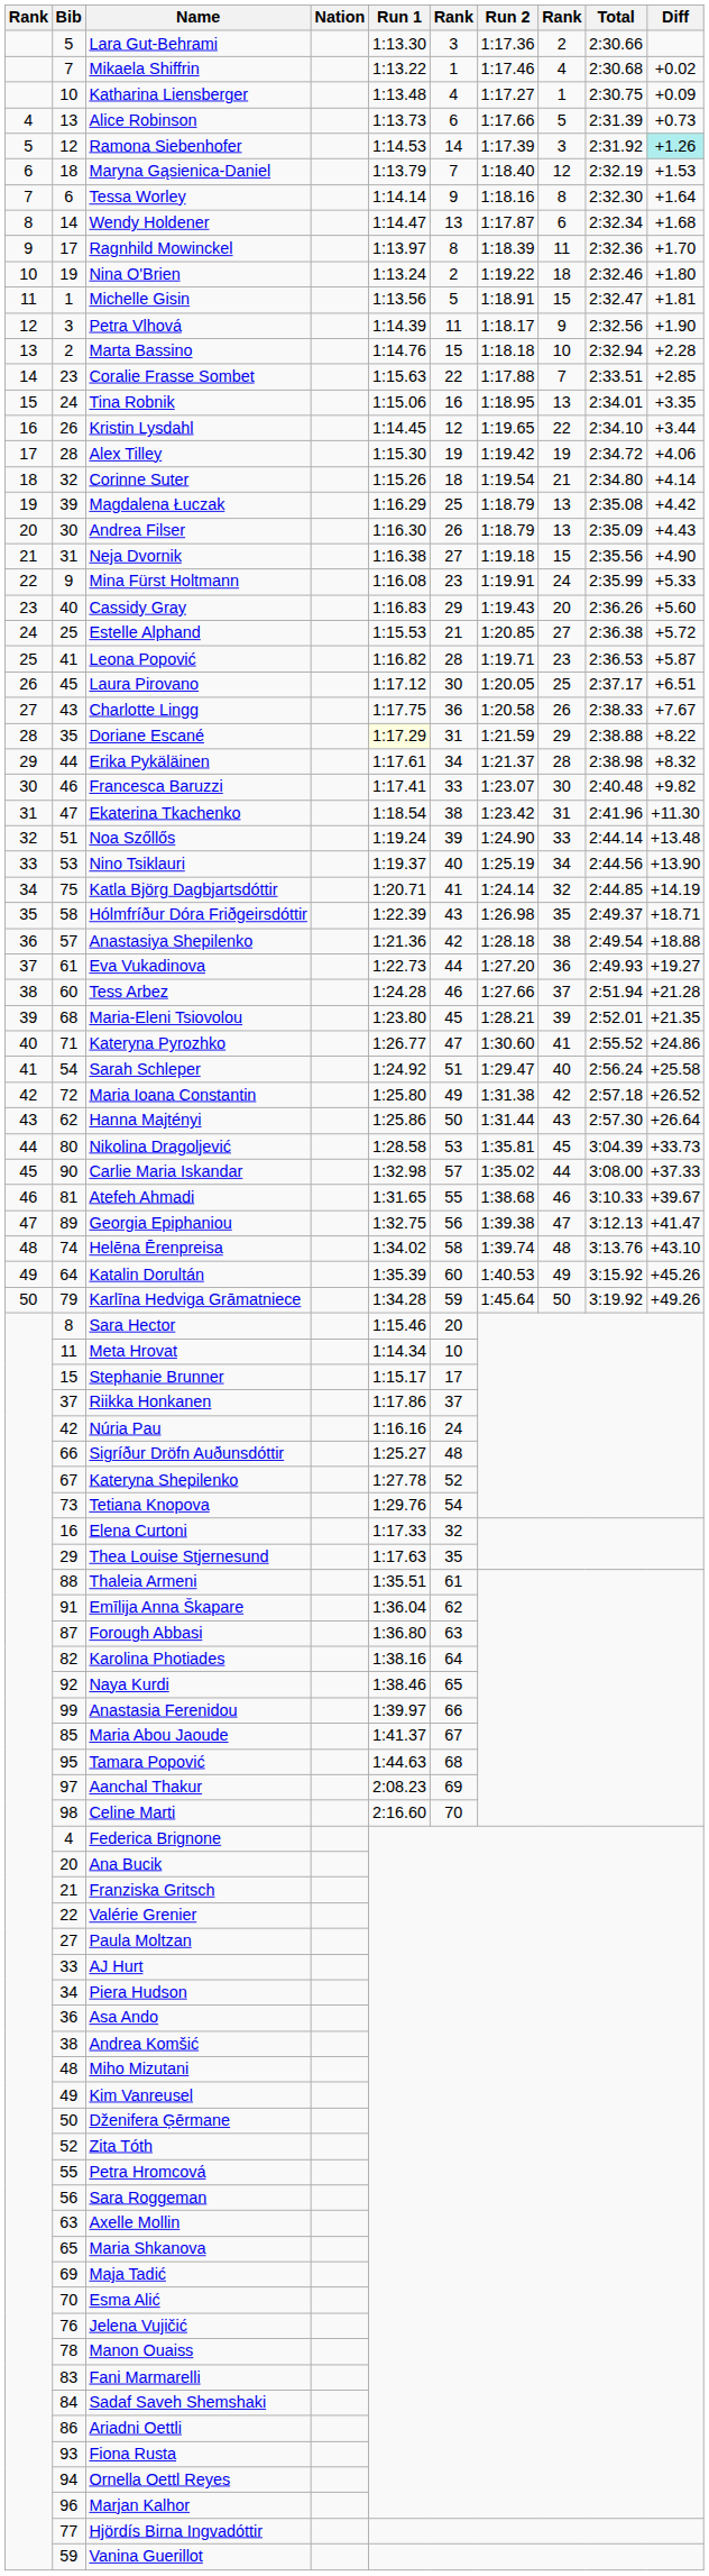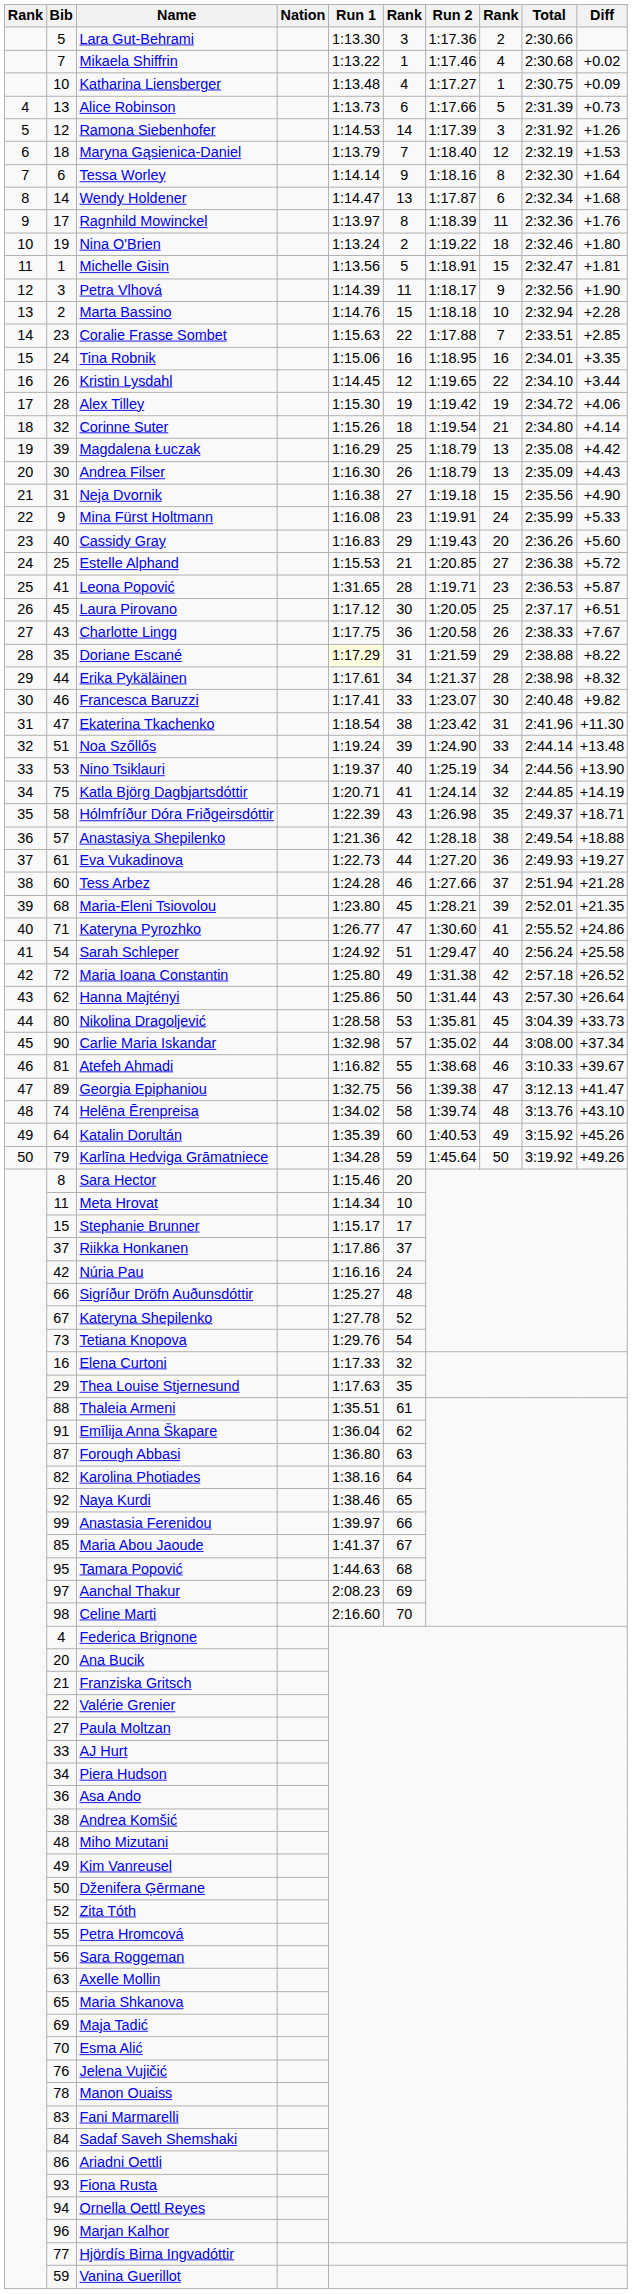 <table class="wikitable sortable" style="text-align:center">
 <tr>
 <th>Rank</th>
 <th>Bib</th>
 <th>Name</th>
 <th>Nation</th>
 <th>Run 1</th>
 <th>Rank</th>
 <th>Run 2</th>
 <th>Rank</th>
 <th>Total</th>
 <th>Diff</th>
 </tr>
 <tr>
 <td></td>
 <td>5</td>
 <td align=left><a href='#'>Lara Gut-Behrami</a></td>
 <td align=left> </td>
 <td>1:13.30</td>
 <td>3</td>
 <td>1:17.36</td>
 <td>2</td>
 <td>2:30.66</td>
 <td></td>
 </tr>
 <tr>
 <td></td>
 <td>7</td>
 <td align=left><a href='#'>Mikaela Shiffrin</a></td>
 <td align=left></td>
 <td>1:13.22</td>
 <td>1</td>
 <td>1:17.46</td>
 <td>4</td>
 <td>2:30.68</td>
 <td>+0.02</td>
 </tr>
 <tr>
 <td></td>
 <td>10</td>
 <td align=left><a href='#'>Katharina Liensberger</a></td>
 <td align=left></td>
 <td>1:13.48</td>
 <td>4</td>
 <td>1:17.27</td>
 <td>1</td>
 <td>2:30.75</td>
 <td>+0.09</td>
 </tr>
 <tr>
 <td>4</td>
 <td>13</td>
 <td align=left><a href='#'>Alice Robinson</a></td>
 <td align=left></td>
 <td>1:13.73</td>
 <td>6</td>
 <td>1:17.66</td>
 <td>5</td>
 <td>2:31.39</td>
 <td>+0.73</td>
 </tr>
 <tr>
 <td>5</td>
 <td>12</td>
 <td align=left><a href='#'>Ramona Siebenhofer</a></td>
 <td align=left></td>
 <td>1:14.53</td>
 <td>14</td>
 <td>1:17.39</td>
 <td>3</td>
 <td>2:31.92</td>
-<td style="background: paleturquoise;">+1.26</td>
+<td>+1.26</td>
 </tr>
 <tr>
 <td>6</td>
 <td>18</td>
 <td align=left><a href='#'>Maryna Gąsienica-Daniel</a></td>
 <td align=left></td>
 <td>1:13.79</td>
 <td>7</td>
 <td>1:18.40</td>
 <td>12</td>
 <td>2:32.19</td>
 <td>+1.53</td>
 </tr>
 <tr>
 <td>7</td>
 <td>6</td>
 <td align=left><a href='#'>Tessa Worley</a></td>
 <td align=left></td>
 <td>1:14.14</td>
 <td>9</td>
 <td>1:18.16</td>
 <td>8</td>
 <td>2:32.30</td>
 <td>+1.64</td>
 </tr>
 <tr>
 <td>8</td>
 <td>14</td>
 <td align=left><a href='#'>Wendy Holdener</a></td>
 <td align=left> </td>
 <td>1:14.47</td>
 <td>13</td>
 <td>1:17.87</td>
 <td>6</td>
 <td>2:32.34</td>
 <td>+1.68</td>
 </tr>
 <tr>
 <td>9</td>
 <td>17</td>
 <td align=left><a href='#'>Ragnhild Mowinckel</a></td>
 <td align=left></td>
 <td>1:13.97</td>
 <td>8</td>
 <td>1:18.39</td>
 <td>11</td>
 <td>2:32.36</td>
-<td>+1.70</td>
+<td>+1.76</td>
 </tr>
 <tr>
 <td>10</td>
 <td>19</td>
 <td align=left><a href='#'>Nina O'Brien</a></td>
 <td align=left></td>
 <td>1:13.24</td>
 <td>2</td>
 <td>1:19.22</td>
 <td>18</td>
 <td>2:32.46</td>
 <td>+1.80</td>
 </tr>
 <tr>
 <td>11</td>
 <td>1</td>
 <td align=left><a href='#'>Michelle Gisin</a></td>
 <td align=left> </td>
 <td>1:13.56</td>
 <td>5</td>
 <td>1:18.91</td>
 <td>15</td>
 <td>2:32.47</td>
 <td>+1.81</td>
 </tr>
 <tr>
 <td>12</td>
 <td>3</td>
 <td align=left><a href='#'>Petra Vlhová</a></td>
 <td align=left></td>
 <td>1:14.39</td>
 <td>11</td>
 <td>1:18.17</td>
 <td>9</td>
 <td>2:32.56</td>
 <td>+1.90</td>
 </tr>
 <tr>
 <td>13</td>
 <td>2</td>
 <td align=left><a href='#'>Marta Bassino</a></td>
 <td align=left></td>
 <td>1:14.76</td>
 <td>15</td>
 <td>1:18.18</td>
 <td>10</td>
 <td>2:32.94</td>
 <td>+2.28</td>
 </tr>
 <tr>
 <td>14</td>
 <td>23</td>
 <td align=left><a href='#'>Coralie Frasse Sombet</a></td>
 <td align=left></td>
 <td>1:15.63</td>
 <td>22</td>
 <td>1:17.88</td>
 <td>7</td>
 <td>2:33.51</td>
 <td>+2.85</td>
 </tr>
 <tr>
 <td>15</td>
 <td>24</td>
 <td align=left><a href='#'>Tina Robnik</a></td>
 <td align=left></td>
 <td>1:15.06</td>
 <td>16</td>
 <td>1:18.95</td>
-<td>13</td>
+<td>16</td>
 <td>2:34.01</td>
 <td>+3.35</td>
 </tr>
 <tr>
 <td>16</td>
 <td>26</td>
 <td align=left><a href='#'>Kristin Lysdahl</a></td>
 <td align=left></td>
 <td>1:14.45</td>
 <td>12</td>
 <td>1:19.65</td>
 <td>22</td>
 <td>2:34.10</td>
 <td>+3.44</td>
 </tr>
 <tr>
 <td>17</td>
 <td>28</td>
 <td align=left><a href='#'>Alex Tilley</a></td>
 <td align=left></td>
 <td>1:15.30</td>
 <td>19</td>
 <td>1:19.42</td>
 <td>19</td>
 <td>2:34.72</td>
 <td>+4.06</td>
 </tr>
 <tr>
 <td>18</td>
 <td>32</td>
 <td align=left><a href='#'>Corinne Suter</a></td>
 <td align=left> </td>
 <td>1:15.26</td>
 <td>18</td>
 <td>1:19.54</td>
 <td>21</td>
 <td>2:34.80</td>
 <td>+4.14</td>
 </tr>
 <tr>
 <td>19</td>
 <td>39</td>
 <td align=left><a href='#'>Magdalena Łuczak</a></td>
 <td align=left></td>
 <td>1:16.29</td>
 <td>25</td>
 <td>1:18.79</td>
 <td>13</td>
 <td>2:35.08</td>
 <td>+4.42</td>
 </tr>
 <tr>
 <td>20</td>
 <td>30</td>
 <td align=left><a href='#'>Andrea Filser</a></td>
 <td align=left></td>
 <td>1:16.30</td>
 <td>26</td>
 <td>1:18.79</td>
 <td>13</td>
 <td>2:35.09</td>
 <td>+4.43</td>
 </tr>
 <tr>
 <td>21</td>
 <td>31</td>
 <td align=left><a href='#'>Neja Dvornik</a></td>
 <td align=left></td>
 <td>1:16.38</td>
 <td>27</td>
 <td>1:19.18</td>
 <td>15</td>
 <td>2:35.56</td>
 <td>+4.90</td>
 </tr>
 <tr>
 <td>22</td>
 <td>9</td>
 <td align=left><a href='#'>Mina Fürst Holtmann</a></td>
 <td align=left></td>
 <td>1:16.08</td>
 <td>23</td>
 <td>1:19.91</td>
 <td>24</td>
 <td>2:35.99</td>
 <td>+5.33</td>
 </tr>
 <tr>
 <td>23</td>
 <td>40</td>
 <td align=left><a href='#'>Cassidy Gray</a></td>
 <td align=left></td>
 <td>1:16.83</td>
 <td>29</td>
 <td>1:19.43</td>
 <td>20</td>
 <td>2:36.26</td>
 <td>+5.60</td>
 </tr>
 <tr>
 <td>24</td>
 <td>25</td>
 <td align=left><a href='#'>Estelle Alphand</a></td>
 <td align=left></td>
 <td>1:15.53</td>
 <td>21</td>
 <td>1:20.85</td>
 <td>27</td>
 <td>2:36.38</td>
 <td>+5.72</td>
 </tr>
 <tr>
 <td>25</td>
 <td>41</td>
 <td align=left><a href='#'>Leona Popović</a></td>
 <td align=left></td>
-<td>1:16.82</td>
+<td>1:31.65</td>
 <td>28</td>
 <td>1:19.71</td>
 <td>23</td>
 <td>2:36.53</td>
 <td>+5.87</td>
 </tr>
 <tr>
 <td>26</td>
 <td>45</td>
 <td align=left><a href='#'>Laura Pirovano</a></td>
 <td align=left></td>
 <td>1:17.12</td>
 <td>30</td>
 <td>1:20.05</td>
 <td>25</td>
 <td>2:37.17</td>
 <td>+6.51</td>
 </tr>
 <tr>
 <td>27</td>
 <td>43</td>
 <td align=left><a href='#'>Charlotte Lingg</a></td>
 <td align=left></td>
 <td>1:17.75</td>
 <td>36</td>
 <td>1:20.58</td>
 <td>26</td>
 <td>2:38.33</td>
 <td>+7.67</td>
 </tr>
 <tr>
 <td>28</td>
 <td>35</td>
 <td align=left><a href='#'>Doriane Escané</a></td>
 <td align=left></td>
 <td style="background: lightyellow;">1:17.29</td>
 <td>31</td>
 <td>1:21.59</td>
 <td>29</td>
 <td>2:38.88</td>
 <td>+8.22</td>
 </tr>
 <tr>
 <td>29</td>
 <td>44</td>
 <td align=left><a href='#'>Erika Pykäläinen</a></td>
 <td align=left></td>
 <td>1:17.61</td>
 <td>34</td>
 <td>1:21.37</td>
 <td>28</td>
 <td>2:38.98</td>
 <td>+8.32</td>
 </tr>
 <tr>
 <td>30</td>
 <td>46</td>
 <td align=left><a href='#'>Francesca Baruzzi</a></td>
 <td align=left></td>
 <td>1:17.41</td>
 <td>33</td>
 <td>1:23.07</td>
 <td>30</td>
 <td>2:40.48</td>
 <td>+9.82</td>
 </tr>
 <tr>
 <td>31</td>
 <td>47</td>
 <td align=left><a href='#'>Ekaterina Tkachenko</a></td>
 <td align=left></td>
 <td>1:18.54</td>
 <td>38</td>
 <td>1:23.42</td>
 <td>31</td>
 <td>2:41.96</td>
 <td>+11.30</td>
 </tr>
 <tr>
 <td>32</td>
 <td>51</td>
 <td align=left><a href='#'>Noa Szőllős</a></td>
 <td align=left></td>
 <td>1:19.24</td>
 <td>39</td>
 <td>1:24.90</td>
 <td>33</td>
 <td>2:44.14</td>
 <td>+13.48</td>
 </tr>
 <tr>
 <td>33</td>
 <td>53</td>
 <td align=left><a href='#'>Nino Tsiklauri</a></td>
 <td align=left></td>
 <td>1:19.37</td>
 <td>40</td>
 <td>1:25.19</td>
 <td>34</td>
 <td>2:44.56</td>
 <td>+13.90</td>
 </tr>
 <tr>
 <td>34</td>
 <td>75</td>
 <td align=left><a href='#'>Katla Björg Dagbjartsdóttir</a></td>
 <td align=left></td>
 <td>1:20.71</td>
 <td>41</td>
 <td>1:24.14</td>
 <td>32</td>
 <td>2:44.85</td>
 <td>+14.19</td>
 </tr>
 <tr>
 <td>35</td>
 <td>58</td>
 <td align=left><a href='#'>Hólmfríður Dóra Friðgeirsdóttir</a></td>
 <td align=left></td>
 <td>1:22.39</td>
 <td>43</td>
 <td>1:26.98</td>
 <td>35</td>
 <td>2:49.37</td>
 <td>+18.71</td>
 </tr>
 <tr>
 <td>36</td>
 <td>57</td>
 <td align=left><a href='#'>Anastasiya Shepilenko</a></td>
 <td align=left></td>
 <td>1:21.36</td>
 <td>42</td>
 <td>1:28.18</td>
 <td>38</td>
 <td>2:49.54</td>
 <td>+18.88</td>
 </tr>
 <tr>
 <td>37</td>
 <td>61</td>
 <td align=left><a href='#'>Eva Vukadinova</a></td>
 <td align=left></td>
 <td>1:22.73</td>
 <td>44</td>
 <td>1:27.20</td>
 <td>36</td>
 <td>2:49.93</td>
 <td>+19.27</td>
 </tr>
 <tr>
 <td>38</td>
 <td>60</td>
 <td align=left><a href='#'>Tess Arbez</a></td>
 <td align=left></td>
 <td>1:24.28</td>
 <td>46</td>
 <td>1:27.66</td>
 <td>37</td>
 <td>2:51.94</td>
 <td>+21.28</td>
 </tr>
 <tr>
 <td>39</td>
 <td>68</td>
 <td align=left><a href='#'>Maria-Eleni Tsiovolou</a></td>
 <td align=left></td>
 <td>1:23.80</td>
 <td>45</td>
 <td>1:28.21</td>
 <td>39</td>
 <td>2:52.01</td>
 <td>+21.35</td>
 </tr>
 <tr>
 <td>40</td>
 <td>71</td>
 <td align=left><a href='#'>Kateryna Pyrozhko</a></td>
 <td align=left></td>
 <td>1:26.77</td>
 <td>47</td>
 <td>1:30.60</td>
 <td>41</td>
 <td>2:55.52</td>
 <td>+24.86</td>
 </tr>
 <tr>
 <td>41</td>
 <td>54</td>
 <td align=left><a href='#'>Sarah Schleper</a></td>
 <td align=left></td>
 <td>1:24.92</td>
 <td>51</td>
 <td>1:29.47</td>
 <td>40</td>
 <td>2:56.24</td>
 <td>+25.58</td>
 </tr>
 <tr>
 <td>42</td>
 <td>72</td>
 <td align=left><a href='#'>Maria Ioana Constantin</a></td>
 <td align=left></td>
 <td>1:25.80</td>
 <td>49</td>
 <td>1:31.38</td>
 <td>42</td>
 <td>2:57.18</td>
 <td>+26.52</td>
 </tr>
 <tr>
 <td>43</td>
 <td>62</td>
 <td align=left><a href='#'>Hanna Majtényi</a></td>
 <td align=left></td>
 <td>1:25.86</td>
 <td>50</td>
 <td>1:31.44</td>
 <td>43</td>
 <td>2:57.30</td>
 <td>+26.64</td>
 </tr>
 <tr>
 <td>44</td>
 <td>80</td>
 <td align=left><a href='#'>Nikolina Dragoljević</a></td>
 <td align=left></td>
 <td>1:28.58</td>
 <td>53</td>
 <td>1:35.81</td>
 <td>45</td>
 <td>3:04.39</td>
 <td>+33.73</td>
 </tr>
 <tr>
 <td>45</td>
 <td>90</td>
 <td align=left><a href='#'>Carlie Maria Iskandar</a></td>
 <td align=left></td>
 <td>1:32.98</td>
 <td>57</td>
 <td>1:35.02</td>
 <td>44</td>
 <td>3:08.00</td>
-<td>+37.33</td>
+<td>+37.34</td>
 </tr>
 <tr>
 <td>46</td>
 <td>81</td>
 <td align=left><a href='#'>Atefeh Ahmadi</a></td>
 <td align=left></td>
-<td>1:31.65</td>
+<td>1:16.82</td>
 <td>55</td>
 <td>1:38.68</td>
 <td>46</td>
 <td>3:10.33</td>
 <td>+39.67</td>
 </tr>
 <tr>
 <td>47</td>
 <td>89</td>
 <td align=left><a href='#'>Georgia Epiphaniou</a></td>
 <td align=left></td>
 <td>1:32.75</td>
 <td>56</td>
 <td>1:39.38</td>
 <td>47</td>
 <td>3:12.13</td>
 <td>+41.47</td>
 </tr>
 <tr>
 <td>48</td>
 <td>74</td>
 <td align=left><a href='#'>Helēna Ērenpreisa</a></td>
 <td align=left></td>
 <td>1:34.02</td>
 <td>58</td>
 <td>1:39.74</td>
 <td>48</td>
 <td>3:13.76</td>
 <td>+43.10</td>
 </tr>
 <tr>
 <td>49</td>
 <td>64</td>
 <td align=left><a href='#'>Katalin Dorultán</a></td>
 <td align=left></td>
 <td>1:35.39</td>
 <td>60</td>
 <td>1:40.53</td>
 <td>49</td>
 <td>3:15.92</td>
 <td>+45.26</td>
 </tr>
 <tr>
 <td>50</td>
 <td>79</td>
 <td align=left><a href='#'>Karlīna Hedviga Grāmatniece</a></td>
 <td align=left></td>
 <td>1:34.28</td>
 <td>59</td>
 <td>1:45.64</td>
 <td>50</td>
 <td>3:19.92</td>
 <td>+49.26</td>
 </tr>
 <tr>
 <td rowspan=49></td>
 <td>8</td>
 <td align=left><a href='#'>Sara Hector</a></td>
 <td align=left></td>
 <td>1:15.46</td>
 <td>20</td>
 <td colspan=4 rowspan=8></td>
 </tr>
 <tr>
 <td>11</td>
 <td align=left><a href='#'>Meta Hrovat</a></td>
 <td align=left></td>
 <td>1:14.34</td>
 <td>10</td>
 </tr>
 <tr>
 <td>15</td>
 <td align=left><a href='#'>Stephanie Brunner</a></td>
 <td align=left></td>
 <td>1:15.17</td>
 <td>17</td>
 </tr>
 <tr>
 <td>37</td>
 <td align=left><a href='#'>Riikka Honkanen</a></td>
 <td align=left></td>
 <td>1:17.86</td>
 <td>37</td>
 </tr>
 <tr>
 <td>42</td>
 <td align=left><a href='#'>Núria Pau</a></td>
 <td align=left></td>
 <td>1:16.16</td>
 <td>24</td>
 </tr>
 <tr>
 <td>66</td>
 <td align=left><a href='#'>Sigríður Dröfn Auðunsdóttir</a></td>
 <td align=left></td>
 <td>1:25.27</td>
 <td>48</td>
 </tr>
 <tr>
 <td>67</td>
 <td align=left><a href='#'>Kateryna Shepilenko</a></td>
 <td align=left></td>
 <td>1:27.78</td>
 <td>52</td>
 </tr>
 <tr>
 <td>73</td>
 <td align=left><a href='#'>Tetiana Knopova</a></td>
 <td align=left></td>
 <td>1:29.76</td>
 <td>54</td>
 </tr>
 <tr>
 <td>16</td>
 <td align=left><a href='#'>Elena Curtoni</a></td>
 <td align=left></td>
 <td>1:17.33</td>
 <td>32</td>
 <td colspan=4 rowspan=2></td>
 </tr>
 <tr>
 <td>29</td>
 <td align=left><a href='#'>Thea Louise Stjernesund</a></td>
 <td align=left></td>
 <td>1:17.63</td>
 <td>35</td>
 </tr>
 <tr>
 <td>88</td>
 <td align=left><a href='#'>Thaleia Armeni</a></td>
 <td align=left></td>
 <td>1:35.51</td>
 <td>61</td>
 <td colspan=4 rowspan=10></td>
 </tr>
 <tr>
 <td>91</td>
 <td align=left><a href='#'>Emīlija Anna Škapare</a></td>
 <td align=left></td>
 <td>1:36.04</td>
 <td>62</td>
 </tr>
 <tr>
 <td>87</td>
 <td align=left><a href='#'>Forough Abbasi</a></td>
 <td align=left></td>
 <td>1:36.80</td>
 <td>63</td>
 </tr>
 <tr>
 <td>82</td>
 <td align=left><a href='#'>Karolina Photiades</a></td>
 <td align=left></td>
 <td>1:38.16</td>
 <td>64</td>
 </tr>
 <tr>
 <td>92</td>
 <td align=left><a href='#'>Naya Kurdi</a></td>
 <td align=left></td>
 <td>1:38.46</td>
 <td>65</td>
 </tr>
 <tr>
 <td>99</td>
 <td align=left><a href='#'>Anastasia Ferenidou</a></td>
 <td align=left></td>
 <td>1:39.97</td>
 <td>66</td>
 </tr>
 <tr>
 <td>85</td>
 <td align=left><a href='#'>Maria Abou Jaoude</a></td>
 <td align=left></td>
 <td>1:41.37</td>
 <td>67</td>
 </tr>
 <tr>
 <td>95</td>
 <td align=left><a href='#'>Tamara Popović</a></td>
 <td align=left></td>
 <td>1:44.63</td>
 <td>68</td>
 </tr>
 <tr>
 <td>97</td>
 <td align=left><a href='#'>Aanchal Thakur</a></td>
 <td align=left></td>
 <td>2:08.23</td>
 <td>69</td>
 </tr>
 <tr>
 <td>98</td>
 <td align=left><a href='#'>Celine Marti</a></td>
 <td align=left></td>
 <td>2:16.60</td>
 <td>70</td>
 </tr>
 <tr>
 <td>4</td>
 <td align=left><a href='#'>Federica Brignone</a></td>
 <td align=left></td>
 <td colspan=6 rowspan=27></td>
 </tr>
 <tr>
 <td>20</td>
 <td align=left><a href='#'>Ana Bucik</a></td>
 <td align=left></td>
 </tr>
 <tr>
 <td>21</td>
 <td align=left><a href='#'>Franziska Gritsch</a></td>
 <td align=left></td>
 </tr>
 <tr>
 <td>22</td>
 <td align=left><a href='#'>Valérie Grenier</a></td>
 <td align=left></td>
 </tr>
 <tr>
 <td>27</td>
 <td align=left><a href='#'>Paula Moltzan</a></td>
 <td align=left></td>
 </tr>
 <tr>
 <td>33</td>
 <td align=left><a href='#'>AJ Hurt</a></td>
 <td align=left></td>
 </tr>
 <tr>
 <td>34</td>
 <td align=left><a href='#'>Piera Hudson</a></td>
 <td align=left></td>
 </tr>
 <tr>
 <td>36</td>
 <td align=left><a href='#'>Asa Ando</a></td>
 <td align=left></td>
 </tr>
 <tr>
 <td>38</td>
 <td align=left><a href='#'>Andrea Komšić</a></td>
 <td align=left></td>
 </tr>
 <tr>
 <td>48</td>
 <td align=left><a href='#'>Miho Mizutani</a></td>
 <td align=left></td>
 </tr>
 <tr>
 <td>49</td>
 <td align=left><a href='#'>Kim Vanreusel</a></td>
 <td align=left></td>
 </tr>
 <tr>
 <td>50</td>
 <td align=left><a href='#'>Dženifera Ģērmane</a></td>
 <td align=left></td>
 </tr>
 <tr>
 <td>52</td>
 <td align=left><a href='#'>Zita Tóth</a></td>
 <td align=left></td>
 </tr>
 <tr>
 <td>55</td>
 <td align=left><a href='#'>Petra Hromcová</a></td>
 <td align=left></td>
 </tr>
 <tr>
 <td>56</td>
 <td align=left><a href='#'>Sara Roggeman</a></td>
 <td align=left></td>
 </tr>
 <tr>
 <td>63</td>
 <td align=left><a href='#'>Axelle Mollin</a></td>
 <td align=left></td>
 </tr>
 <tr>
 <td>65</td>
 <td align=left><a href='#'>Maria Shkanova</a></td>
 <td align=left></td>
 </tr>
 <tr>
 <td>69</td>
 <td align=left><a href='#'>Maja Tadić</a></td>
 <td align=left></td>
 </tr>
 <tr>
 <td>70</td>
 <td align=left><a href='#'>Esma Alić</a></td>
 <td align=left></td>
 </tr>
 <tr>
 <td>76</td>
 <td align=left><a href='#'>Jelena Vujičić</a></td>
 <td align=left></td>
 </tr>
 <tr>
 <td>78</td>
 <td align=left><a href='#'>Manon Ouaiss</a></td>
 <td align=left></td>
 </tr>
 <tr>
 <td>83</td>
 <td align=left><a href='#'>Fani Marmarelli</a></td>
 <td align=left></td>
 </tr>
 <tr>
 <td>84</td>
 <td align=left><a href='#'>Sadaf Saveh Shemshaki</a></td>
 <td align=left></td>
 </tr>
 <tr>
 <td>86</td>
 <td align=left><a href='#'>Ariadni Oettli</a></td>
 <td align=left></td>
 </tr>
 <tr>
 <td>93</td>
 <td align=left><a href='#'>Fiona Rusta</a></td>
 <td align=left></td>
 </tr>
 <tr>
 <td>94</td>
 <td align=left><a href='#'>Ornella Oettl Reyes</a></td>
 <td align=left></td>
 </tr>
 <tr>
 <td>96</td>
 <td align=left><a href='#'>Marjan Kalhor</a></td>
 <td align=left></td>
 </tr>
 <tr>
 <td>77</td>
 <td align=left><a href='#'>Hjördís Birna Ingvadóttir</a></td>
 <td align=left></td>
 <td colspan=6></td>
 </tr>
 <tr>
 <td>59</td>
 <td align=left><a href='#'>Vanina Guerillot</a></td>
 <td align=left></td>
 <td colspan=6></td>
 </tr>
 </table>
